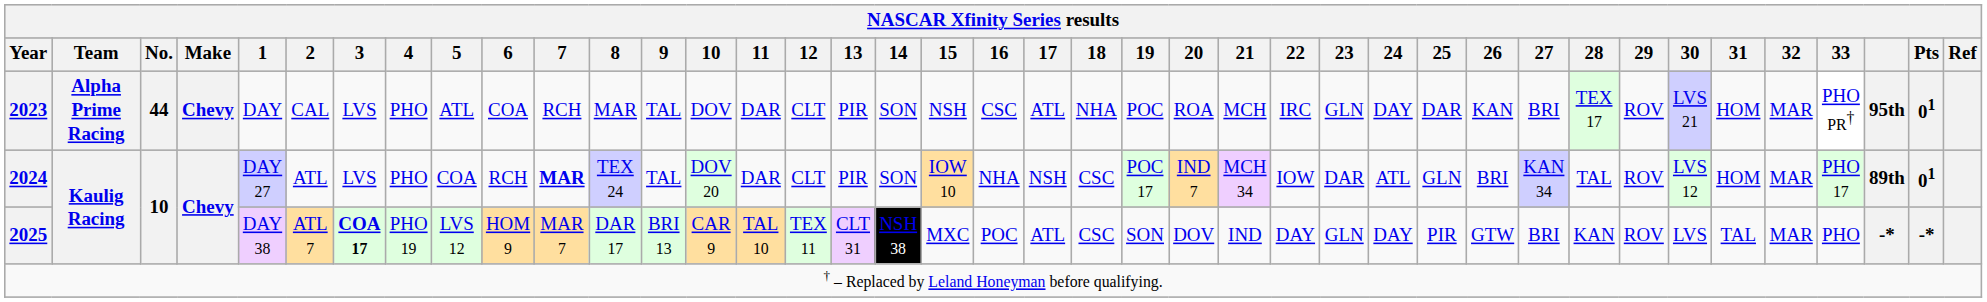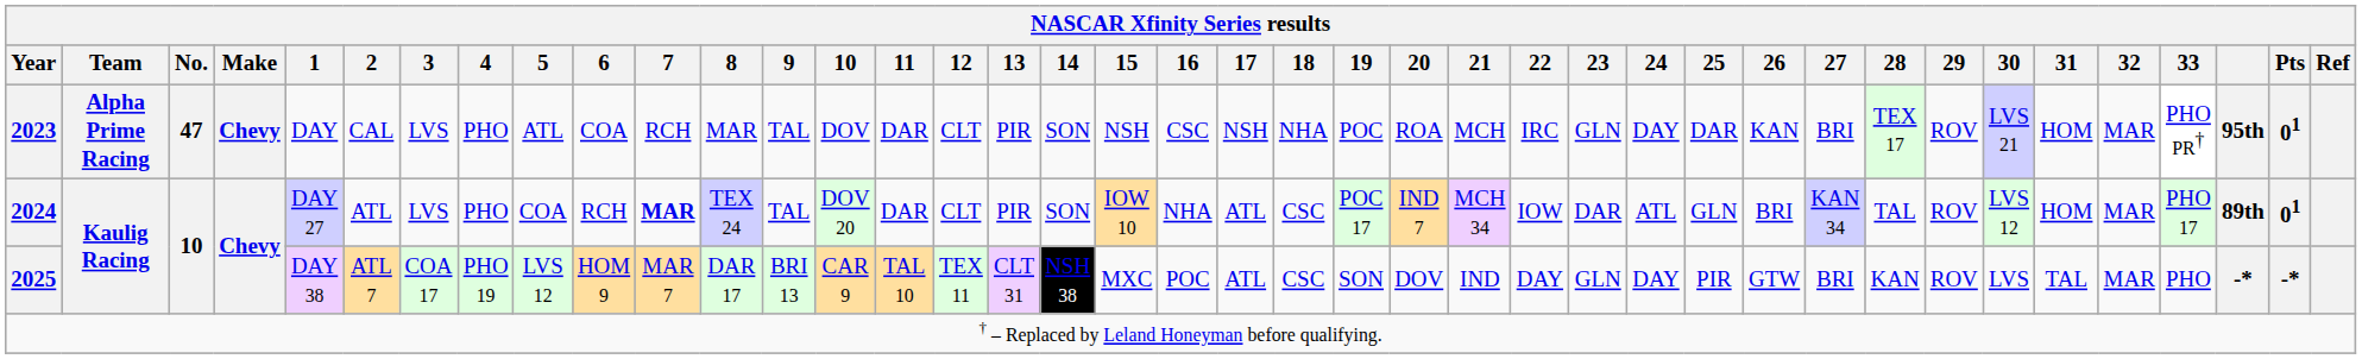 <table class="wikitable" style="text-align:center; font-size:75%">
 <tr>
 <th colspan=40><a href='#'>NASCAR Xfinity Series</a> results</th>
 </tr>
 <tr>
 <th>Year</th>
 <th>Team</th>
 <th>No.</th>
 <th>Make</th>
 <th>1</th>
 <th>2</th>
 <th>3</th>
 <th>4</th>
 <th>5</th>
 <th>6</th>
 <th>7</th>
 <th>8</th>
 <th>9</th>
 <th>10</th>
 <th>11</th>
 <th>12</th>
 <th>13</th>
 <th>14</th>
 <th>15</th>
 <th>16</th>
 <th>17</th>
 <th>18</th>
 <th>19</th>
 <th>20</th>
 <th>21</th>
 <th>22</th>
 <th>23</th>
 <th>24</th>
 <th>25</th>
 <th>26</th>
 <th>27</th>
 <th>28</th>
 <th>29</th>
 <th>30</th>
 <th>31</th>
 <th>32</th>
 <th>33</th>
 <th></th>
 <th>Pts</th>
 <th>Ref</th>
 </tr>
 <tr>
 <th><a href='#'>2023</a></th>
 <th><a href='#'>Alpha Prime Racing</a></th>
-<th>44</th>
+<th>47</th>
 <th><a href='#'>Chevy</a></th>
 <td><a href='#'>DAY</a></td>
 <td><a href='#'>CAL</a></td>
 <td><a href='#'>LVS</a></td>
 <td><a href='#'>PHO</a></td>
 <td><a href='#'>ATL</a></td>
 <td><a href='#'>COA</a></td>
 <td><a href='#'>RCH</a></td>
 <td><a href='#'>MAR</a></td>
 <td><a href='#'>TAL</a></td>
 <td><a href='#'>DOV</a></td>
 <td><a href='#'>DAR</a></td>
 <td><a href='#'>CLT</a></td>
 <td><a href='#'>PIR</a></td>
 <td><a href='#'>SON</a></td>
 <td><a href='#'>NSH</a></td>
 <td><a href='#'>CSC</a></td>
-<td><a href='#'>ATL</a></td>
+<td><a href='#'>NSH</a></td>
 <td><a href='#'>NHA</a></td>
 <td><a href='#'>POC</a></td>
 <td><a href='#'>ROA</a></td>
 <td><a href='#'>MCH</a></td>
 <td><a href='#'>IRC</a></td>
 <td><a href='#'>GLN</a></td>
 <td><a href='#'>DAY</a></td>
 <td><a href='#'>DAR</a></td>
 <td><a href='#'>KAN</a></td>
 <td><a href='#'>BRI</a></td>
 <td style="background:#DFFFDF;"><a href='#'>TEX</a><br><small>17</small></td>
 <td><a href='#'>ROV</a></td>
 <td style="background:#CFCFFF;"><a href='#'>LVS</a><br><small>21</small></td>
 <td><a href='#'>HOM</a></td>
 <td><a href='#'>MAR</a></td>
 <td style="background:#FFFFFF;"><a href='#'>PHO</a><br><small>PR</small><sup>†</sup></td>
 <th>95th</th>
 <th>0<sup>1</sup></th>
 <th></th>
 </tr>
 <tr>
 <th><a href='#'>2024</a></th>
 <th rowspan=2><a href='#'>Kaulig Racing</a></th>
 <th rowspan=2>10</th>
 <th rowspan=2><a href='#'>Chevy</a></th>
 <td style="background:#CFCFFF;"><a href='#'>DAY</a><br><small>27</small></td>
 <td><a href='#'>ATL</a></td>
 <td><a href='#'>LVS</a></td>
 <td><a href='#'>PHO</a></td>
 <td><a href='#'>COA</a></td>
 <td><a href='#'>RCH</a></td>
 <td><strong><a href='#'>MAR</a></strong></td>
 <td style="background:#CFCFFF;"><a href='#'>TEX</a><br><small>24</small></td>
 <td><a href='#'>TAL</a></td>
 <td style="background:#DFFFDF;"><a href='#'>DOV</a><br><small>20</small></td>
 <td><a href='#'>DAR</a></td>
 <td><a href='#'>CLT</a></td>
 <td><a href='#'>PIR</a></td>
 <td><a href='#'>SON</a></td>
 <td style="background:#FFDF9F;"><a href='#'>IOW</a><br><small>10</small></td>
 <td><a href='#'>NHA</a></td>
-<td><a href='#'>NSH</a></td>
+<td><a href='#'>ATL</a></td>
 <td><a href='#'>CSC</a></td>
 <td style="background:#DFFFDF;"><a href='#'>POC</a><br><small>17</small></td>
 <td style="background:#FFDF9F;"><a href='#'>IND</a><br><small>7</small></td>
 <td style="background:#EFCFFF;"><a href='#'>MCH</a><br><small>34</small></td>
 <td><a href='#'>IOW</a></td>
 <td><a href='#'>DAR</a></td>
 <td><a href='#'>ATL</a></td>
 <td><a href='#'>GLN</a></td>
 <td><a href='#'>BRI</a></td>
 <td style="background:#CFCFFF;"><a href='#'>KAN</a><br><small>34</small></td>
 <td><a href='#'>TAL</a></td>
 <td><a href='#'>ROV</a></td>
 <td style="background:#DFFFDF;"><a href='#'>LVS</a><br><small>12</small></td>
 <td><a href='#'>HOM</a></td>
 <td><a href='#'>MAR</a></td>
 <td style="background:#DFFFDF;"><a href='#'>PHO</a><br><small>17</small></td>
 <th>89th</th>
 <th>0<sup>1</sup></th>
 <th></th>
 </tr>
 <tr>
 <th><a href='#'>2025</a></th>
 <td style="background:#EFCFFF;"><a href='#'>DAY</a><br><small>38</small></td>
 <td style="background:#FFDF9F;"><a href='#'>ATL</a><br><small>7</small></td>
-<td style="background:#DFFFDF;"><strong><a href='#'>COA</a><br><small>17</small></strong></td>
+<td style="background:#DFFFDF;"><a href='#'>COA</a><br><small>17</small></td>
 <td style="background:#DFFFDF;"><a href='#'>PHO</a><br><small>19</small></td>
 <td style="background:#DFFFDF;"><a href='#'>LVS</a><br><small>12</small></td>
 <td style="background:#FFDF9F;"><a href='#'>HOM</a><br><small>9</small></td>
 <td style="background:#FFDF9F;"><a href='#'>MAR</a><br><small>7</small></td>
 <td style="background:#DFFFDF;"><a href='#'>DAR</a><br><small>17</small></td>
 <td style="background:#DFFFDF;"><a href='#'>BRI</a><br><small>13</small></td>
 <td style="background:#FFDF9F;"><a href='#'>CAR</a><br><small>9</small></td>
 <td style="background:#FFDF9F;"><a href='#'>TAL</a><br><small>10</small></td>
 <td style="background:#DFFFDF;"><a href='#'>TEX</a><br><small>11</small></td>
 <td style="background:#EFCFFF;"><a href='#'>CLT</a><br><small>31</small></td>
 <td style="background-color:#000000;color:white"><a href='#'><span>NSH</span></a><br><small>38</small></td>
 <td><a href='#'>MXC</a></td>
 <td><a href='#'>POC</a></td>
 <td><a href='#'>ATL</a></td>
 <td><a href='#'>CSC</a></td>
 <td><a href='#'>SON</a></td>
 <td><a href='#'>DOV</a></td>
 <td><a href='#'>IND</a></td>
 <td><a href='#'>DAY</a></td>
 <td><a href='#'>GLN</a></td>
 <td><a href='#'>DAY</a></td>
 <td><a href='#'>PIR</a></td>
 <td><a href='#'>GTW</a></td>
 <td><a href='#'>BRI</a></td>
 <td><a href='#'>KAN</a></td>
 <td><a href='#'>ROV</a></td>
 <td><a href='#'>LVS</a></td>
 <td><a href='#'>TAL</a></td>
 <td><a href='#'>MAR</a></td>
 <td><a href='#'>PHO</a></td>
 <th>-*</th>
 <th>-*</th>
 <th></th>
 </tr>
 <tr>
 <td colspan=41><small><sup>†</sup> – Replaced by <a href='#'>Leland Honeyman</a> before qualifying.</small></td>
 </tr>
 </table>
